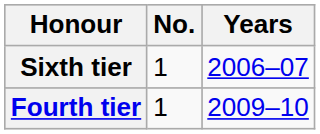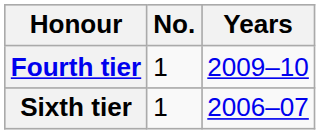 <table class="wikitable plainrowheaders">
 <tr>
 <th scope=col>Honour</th>
 <th scope=col>No.</th>
 <th scope=col>Years</th>
 </tr>
 <tr>
+<th scope=row><a href='#'>Fourth tier</a></th>
+<td>1</td>
+<td><a href='#'>2009–10</a></td>
+</tr>
+<tr>
 <th scope=row>Sixth tier</th>
 <td>1</td>
 <td><a href='#'>2006–07</a></td>
 </tr>
-<tr>
-<th scope=row><a href='#'>Fourth tier</a></th>
-<td>1</td>
-<td><a href='#'>2009–10</a></td>
-</tr>
 </table>
